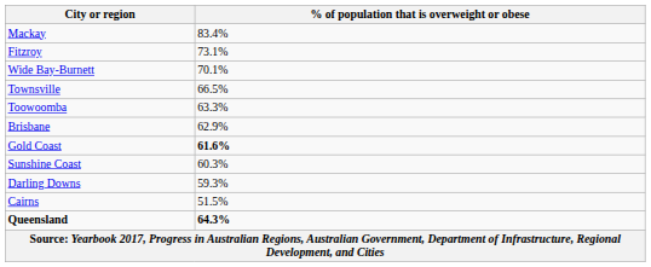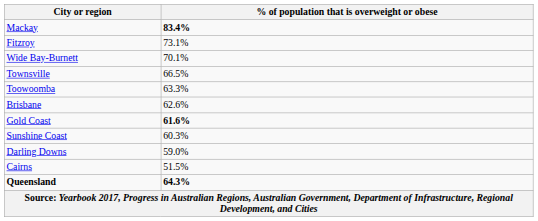 <table class="wikitable sortable">
 <tr>
 <th>City or region</th>
 <th>% of population that is overweight or obese</th>
 </tr>
 <tr>
 <td><a href='#'>Mackay</a></td>
-<td>83.4%</td>
+<td><strong>83.4%</strong></td>
 </tr>
 <tr>
 <td><a href='#'>Fitzroy</a></td>
 <td>73.1%</td>
 </tr>
 <tr>
 <td><a href='#'>Wide Bay-Burnett</a></td>
 <td>70.1%</td>
 </tr>
 <tr>
 <td><a href='#'>Townsville</a></td>
 <td>66.5%</td>
 </tr>
 <tr>
 <td><a href='#'>Toowoomba</a></td>
 <td>63.3%</td>
 </tr>
 <tr>
 <td><a href='#'>Brisbane</a></td>
-<td>62.9%</td>
+<td>62.6%</td>
 </tr>
 <tr>
 <td><a href='#'>Gold Coast</a></td>
 <td><strong>61.6%</strong></td>
 </tr>
 <tr>
 <td><a href='#'>Sunshine Coast</a></td>
 <td>60.3%</td>
 </tr>
 <tr>
 <td><a href='#'>Darling Downs</a></td>
-<td>59.3%</td>
+<td>59.0%</td>
 </tr>
 <tr>
 <td><a href='#'>Cairns</a></td>
 <td>51.5%</td>
 </tr>
 <tr>
 <td><strong>Queensland</strong></td>
 <td><strong>64.3%</strong></td>
 </tr>
 <tr>
 <th colspan="2">Source: <em>Yearbook 2017, Progress in Australian Regions, Australian Government, Department of Infrastructure, Regional Development, and Cities</em></th>
 </tr>
 </table>
